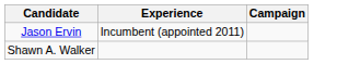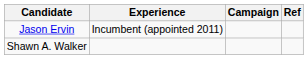 <table class="wikitable" style="text-align:center">
 <tr>
 <th>Candidate</th>
 <th>Experience</th>
 <th>Campaign</th>
+<th>Ref</th>
 </tr>
 <tr>
 <td><a href='#'>Jason Ervin</a></td>
 <td>Incumbent (appointed 2011)</td>
+<td></td>
 <td></td>
 </tr>
 <tr>
 <td>Shawn A. Walker</td>
 <td></td>
 <td></td>
+<td></td>
 </tr>
 </table>
